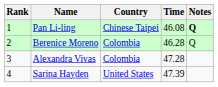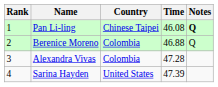 <table class="wikitable" style="font-size:95%" style="text-align:center; width:35em;">
 <tr>
 <th>Rank</th>
 <th>Name</th>
 <th>Country</th>
 <th>Time</th>
 <th>Notes</th>
 </tr>
 <tr bgcolor=ccffcc>
 <td>1</td>
 <td align=left><a href='#'>Pan Li-ling</a></td>
 <td align="left"> <a href='#'>Chinese Taipei</a></td>
 <td>46.08</td>
 <td><strong>Q</strong></td>
 </tr>
 <tr bgcolor=ccffcc>
 <td>2</td>
 <td align=left><a href='#'>Berenice Moreno</a></td>
 <td align="left"> <a href='#'>Colombia</a></td>
-<td>46.28</td>
+<td>46.88</td>
 <td>Q</td>
 </tr>
 <tr>
 <td>3</td>
 <td align=left><a href='#'>Alexandra Vivas</a></td>
 <td align="left"> <a href='#'>Colombia</a></td>
 <td>47.28</td>
 <td></td>
 </tr>
 <tr>
 <td>4</td>
 <td align=left><a href='#'>Sarina Hayden</a></td>
 <td align=left> <a href='#'>United States</a></td>
 <td>47.39</td>
 <td></td>
 </tr>
 </table>
